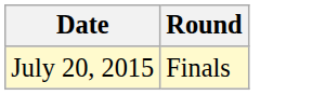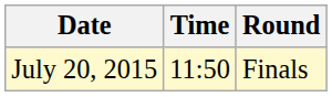 <table class="wikitable">
 <tr>
 <th>Date</th>
+<th>Time</th>
 <th>Round</th>
 </tr>
 <tr bgcolor=lemonchiffon>
 <td>July 20, 2015</td>
+<td>11:50</td>
 <td>Finals</td>
 </tr>
 </table>
